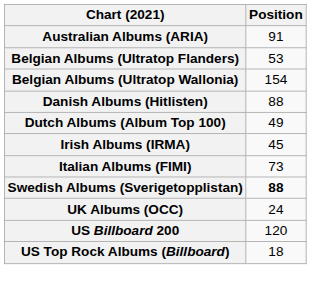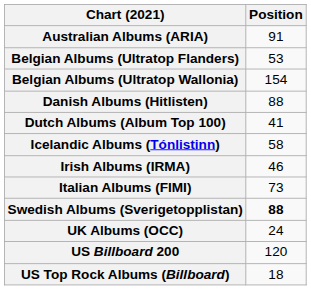 <table class="wikitable plainrowheaders sortable" style="text-align:center">
 <tr>
 <th scope="col">Chart (2021)</th>
 <th scope="col">Position</th>
 </tr>
 <tr>
 <th scope="row">Australian Albums (ARIA)</th>
 <td>91</td>
 </tr>
 <tr>
 <th scope="row">Belgian Albums (Ultratop Flanders)</th>
 <td>53</td>
 </tr>
 <tr>
 <th scope="row">Belgian Albums (Ultratop Wallonia)</th>
 <td>154</td>
 </tr>
 <tr>
 <th scope="row">Danish Albums (Hitlisten)</th>
 <td>88</td>
 </tr>
 <tr>
 <th scope="row">Dutch Albums (Album Top 100)</th>
-<td>49</td>
+<td>41</td>
+</tr>
+<tr>
+<th scope="row">Icelandic Albums (<a href='#'>Tónlistinn</a>)</th>
+<td>58</td>
 </tr>
 <tr>
 <th scope="row">Irish Albums (IRMA)</th>
-<td>45</td>
+<td>46</td>
 </tr>
 <tr>
 <th scope="row">Italian Albums (FIMI)</th>
 <td>73</td>
 </tr>
 <tr>
 <th scope="row">Swedish Albums (Sverigetopplistan)</th>
 <td><strong>88</strong></td>
 </tr>
 <tr>
 <th scope="row">UK Albums (OCC)</th>
 <td>24</td>
 </tr>
 <tr>
 <th scope="row">US <em>Billboard</em> 200</th>
 <td>120</td>
 </tr>
 <tr>
 <th scope="row">US Top Rock Albums (<em>Billboard</em>)</th>
 <td>18</td>
 </tr>
 </table>
